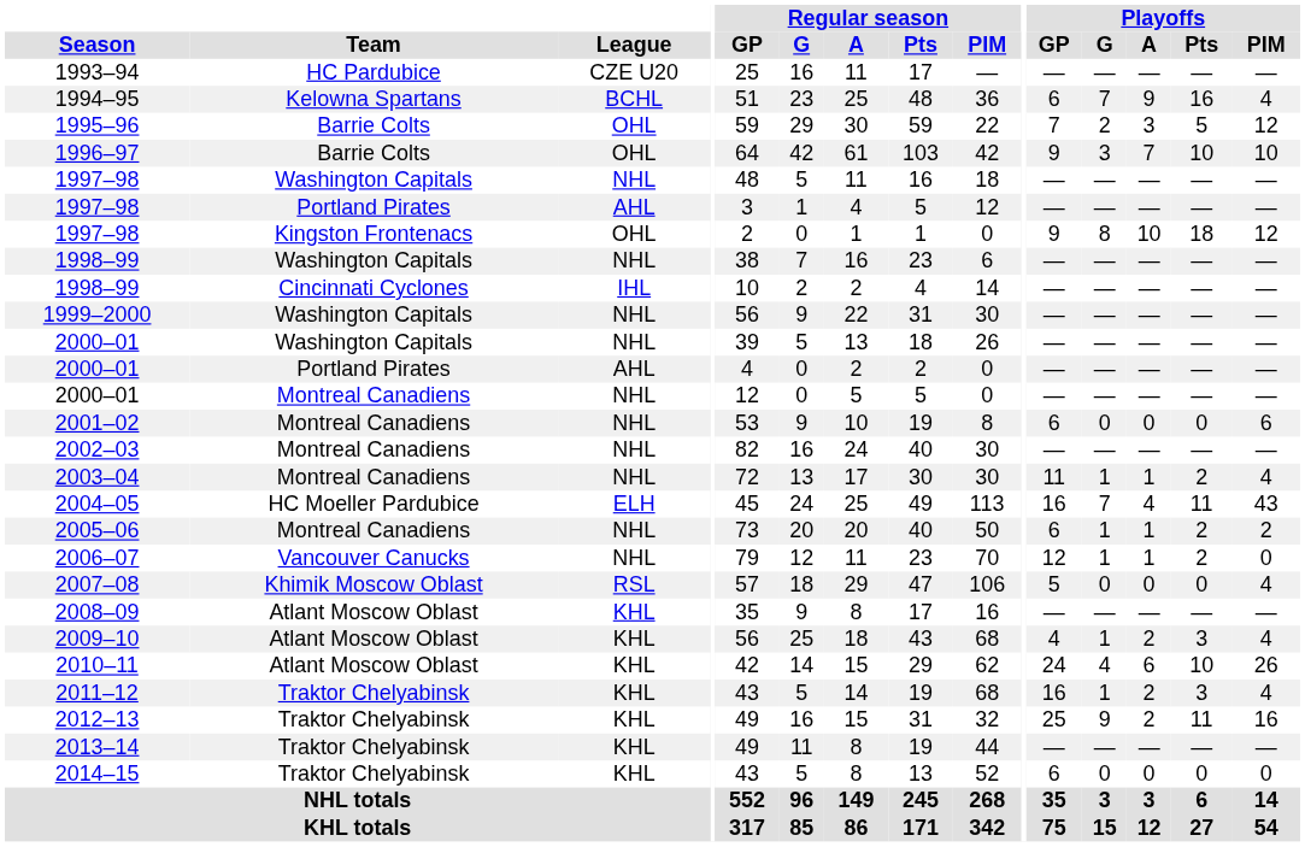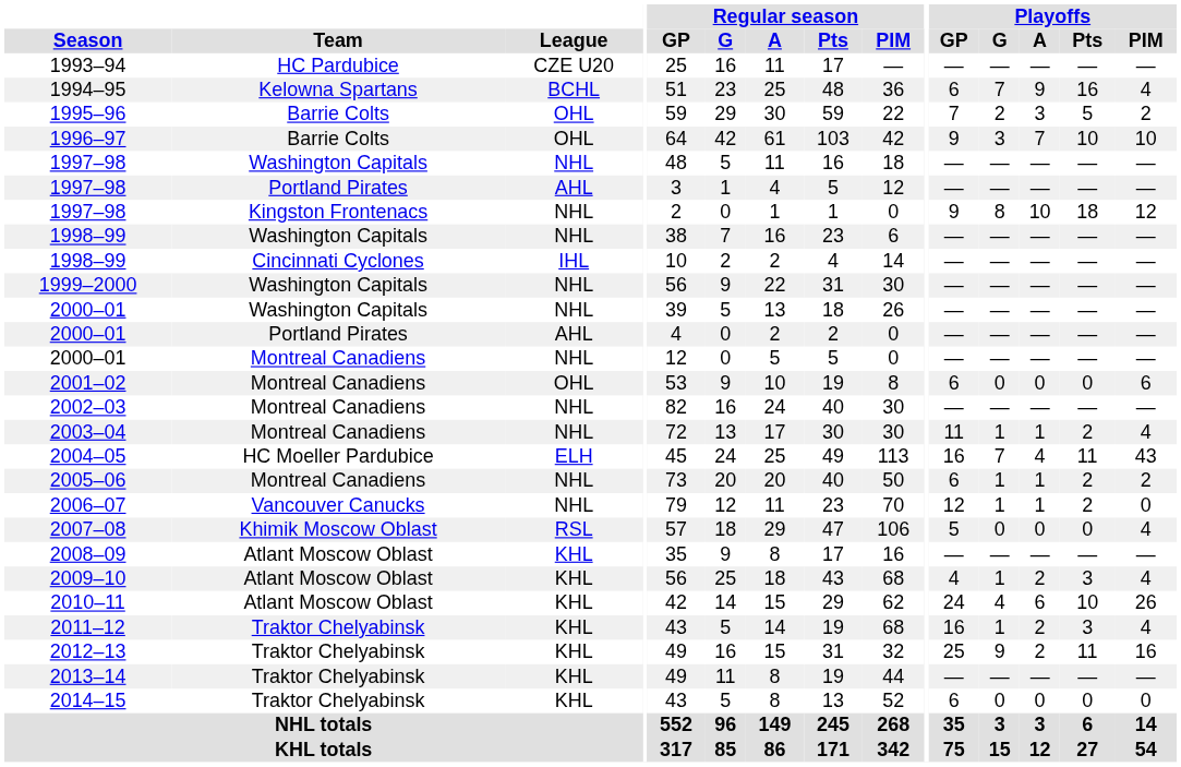 <table border="0" cellpadding="1" cellspacing="0" style="text-align:center; width:60em">
 <tr bgcolor="#e0e0e0">
 <th colspan="3" bgcolor="#ffffff"></th>
 <th rowspan="99" bgcolor="#ffffff"></th>
 <th colspan="5"><a href='#'>Regular season</a></th>
 <th rowspan="99" bgcolor="#ffffff"></th>
 <th colspan="5"><a href='#'>Playoffs</a></th>
 </tr>
 <tr bgcolor="#e0e0e0">
 <th><a href='#'>Season</a></th>
 <th>Team</th>
 <th>League</th>
 <th>GP</th>
 <th><a href='#'>G</a></th>
 <th><a href='#'>A</a></th>
 <th><a href='#'>Pts</a></th>
 <th><a href='#'>PIM</a></th>
 <th>GP</th>
 <th>G</th>
 <th>A</th>
 <th>Pts</th>
 <th>PIM</th>
 </tr>
 <tr>
 <td>1993–94</td>
 <td><a href='#'>HC Pardubice</a></td>
 <td>CZE U20</td>
 <td>25</td>
 <td>16</td>
 <td>11</td>
 <td>17</td>
 <td>—</td>
 <td>—</td>
 <td>—</td>
 <td>—</td>
 <td>—</td>
 <td>—</td>
 </tr>
 <tr bgcolor="#f0f0f0">
 <td>1994–95</td>
 <td><a href='#'>Kelowna Spartans</a></td>
 <td><a href='#'>BCHL</a></td>
 <td>51</td>
 <td>23</td>
 <td>25</td>
 <td>48</td>
 <td>36</td>
 <td>6</td>
 <td>7</td>
 <td>9</td>
 <td>16</td>
 <td>4</td>
 </tr>
 <tr>
 <td><a href='#'>1995–96</a></td>
 <td><a href='#'>Barrie Colts</a></td>
 <td><a href='#'>OHL</a></td>
 <td>59</td>
 <td>29</td>
 <td>30</td>
 <td>59</td>
 <td>22</td>
 <td>7</td>
 <td>2</td>
 <td>3</td>
 <td>5</td>
-<td>12</td>
+<td>2</td>
 </tr>
 <tr bgcolor="#f0f0f0">
 <td><a href='#'>1996–97</a></td>
 <td>Barrie Colts</td>
 <td>OHL</td>
 <td>64</td>
 <td>42</td>
 <td>61</td>
 <td>103</td>
 <td>42</td>
 <td>9</td>
 <td>3</td>
 <td>7</td>
 <td>10</td>
 <td>10</td>
 </tr>
 <tr>
 <td><a href='#'>1997–98</a></td>
 <td><a href='#'>Washington Capitals</a></td>
 <td><a href='#'>NHL</a></td>
 <td>48</td>
 <td>5</td>
 <td>11</td>
 <td>16</td>
 <td>18</td>
 <td>—</td>
 <td>—</td>
 <td>—</td>
 <td>—</td>
 <td>—</td>
 </tr>
 <tr bgcolor="#f0f0f0">
 <td><a href='#'>1997–98</a></td>
 <td><a href='#'>Portland Pirates</a></td>
 <td><a href='#'>AHL</a></td>
 <td>3</td>
 <td>1</td>
 <td>4</td>
 <td>5</td>
 <td>12</td>
 <td>—</td>
 <td>—</td>
 <td>—</td>
 <td>—</td>
 <td>—</td>
 </tr>
 <tr>
 <td><a href='#'>1997–98</a></td>
 <td><a href='#'>Kingston Frontenacs</a></td>
-<td>OHL</td>
+<td>NHL</td>
 <td>2</td>
 <td>0</td>
 <td>1</td>
 <td>1</td>
 <td>0</td>
 <td>9</td>
 <td>8</td>
 <td>10</td>
 <td>18</td>
 <td>12</td>
 </tr>
 <tr bgcolor="#f0f0f0">
 <td><a href='#'>1998–99</a></td>
 <td>Washington Capitals</td>
 <td>NHL</td>
 <td>38</td>
 <td>7</td>
 <td>16</td>
 <td>23</td>
 <td>6</td>
 <td>—</td>
 <td>—</td>
 <td>—</td>
 <td>—</td>
 <td>—</td>
 </tr>
 <tr>
 <td><a href='#'>1998–99</a></td>
 <td><a href='#'>Cincinnati Cyclones</a></td>
 <td><a href='#'>IHL</a></td>
 <td>10</td>
 <td>2</td>
 <td>2</td>
 <td>4</td>
 <td>14</td>
 <td>—</td>
 <td>—</td>
 <td>—</td>
 <td>—</td>
 <td>—</td>
 </tr>
 <tr bgcolor="#f0f0f0">
 <td><a href='#'>1999–2000</a></td>
 <td>Washington Capitals</td>
 <td>NHL</td>
 <td>56</td>
 <td>9</td>
 <td>22</td>
 <td>31</td>
 <td>30</td>
 <td>—</td>
 <td>—</td>
 <td>—</td>
 <td>—</td>
 <td>—</td>
 </tr>
 <tr>
 <td><a href='#'>2000–01</a></td>
 <td>Washington Capitals</td>
 <td>NHL</td>
 <td>39</td>
 <td>5</td>
 <td>13</td>
 <td>18</td>
 <td>26</td>
 <td>—</td>
 <td>—</td>
 <td>—</td>
 <td>—</td>
 <td>—</td>
 </tr>
 <tr bgcolor="#f0f0f0">
 <td><a href='#'>2000–01</a></td>
 <td>Portland Pirates</td>
 <td>AHL</td>
 <td>4</td>
 <td>0</td>
 <td>2</td>
 <td>2</td>
 <td>0</td>
 <td>—</td>
 <td>—</td>
 <td>—</td>
 <td>—</td>
 <td>—</td>
 </tr>
 <tr>
 <td>2000–01</td>
 <td><a href='#'>Montreal Canadiens</a></td>
 <td>NHL</td>
 <td>12</td>
 <td>0</td>
 <td>5</td>
 <td>5</td>
 <td>0</td>
 <td>—</td>
 <td>—</td>
 <td>—</td>
 <td>—</td>
 <td>—</td>
 </tr>
 <tr bgcolor="#f0f0f0">
 <td><a href='#'>2001–02</a></td>
 <td>Montreal Canadiens</td>
-<td>NHL</td>
+<td>OHL</td>
 <td>53</td>
 <td>9</td>
 <td>10</td>
 <td>19</td>
 <td>8</td>
 <td>6</td>
 <td>0</td>
 <td>0</td>
 <td>0</td>
 <td>6</td>
 </tr>
 <tr>
 <td><a href='#'>2002–03</a></td>
 <td>Montreal Canadiens</td>
 <td>NHL</td>
 <td>82</td>
 <td>16</td>
 <td>24</td>
 <td>40</td>
 <td>30</td>
 <td>—</td>
 <td>—</td>
 <td>—</td>
 <td>—</td>
 <td>—</td>
 </tr>
 <tr bgcolor="#f0f0f0">
 <td><a href='#'>2003–04</a></td>
 <td>Montreal Canadiens</td>
 <td>NHL</td>
 <td>72</td>
 <td>13</td>
 <td>17</td>
 <td>30</td>
 <td>30</td>
 <td>11</td>
 <td>1</td>
 <td>1</td>
 <td>2</td>
 <td>4</td>
 </tr>
 <tr>
 <td><a href='#'>2004–05</a></td>
 <td>HC Moeller Pardubice</td>
 <td><a href='#'>ELH</a></td>
 <td>45</td>
 <td>24</td>
 <td>25</td>
 <td>49</td>
 <td>113</td>
 <td>16</td>
 <td>7</td>
 <td>4</td>
 <td>11</td>
 <td>43</td>
 </tr>
 <tr bgcolor="#f0f0f0">
 <td><a href='#'>2005–06</a></td>
 <td>Montreal Canadiens</td>
 <td>NHL</td>
 <td>73</td>
 <td>20</td>
 <td>20</td>
 <td>40</td>
 <td>50</td>
 <td>6</td>
 <td>1</td>
 <td>1</td>
 <td>2</td>
 <td>2</td>
 </tr>
 <tr>
 <td><a href='#'>2006–07</a></td>
 <td><a href='#'>Vancouver Canucks</a></td>
 <td>NHL</td>
 <td>79</td>
 <td>12</td>
 <td>11</td>
 <td>23</td>
 <td>70</td>
 <td>12</td>
 <td>1</td>
 <td>1</td>
 <td>2</td>
 <td>0</td>
 </tr>
 <tr bgcolor="#f0f0f0">
 <td><a href='#'>2007–08</a></td>
 <td><a href='#'>Khimik Moscow Oblast</a></td>
 <td><a href='#'>RSL</a></td>
 <td>57</td>
 <td>18</td>
 <td>29</td>
 <td>47</td>
 <td>106</td>
 <td>5</td>
 <td>0</td>
 <td>0</td>
 <td>0</td>
 <td>4</td>
 </tr>
 <tr>
 <td><a href='#'>2008–09</a></td>
 <td>Atlant Moscow Oblast</td>
 <td><a href='#'>KHL</a></td>
 <td>35</td>
 <td>9</td>
 <td>8</td>
 <td>17</td>
 <td>16</td>
 <td>—</td>
 <td>—</td>
 <td>—</td>
 <td>—</td>
 <td>—</td>
 </tr>
 <tr bgcolor="#f0f0f0">
 <td><a href='#'>2009–10</a></td>
 <td>Atlant Moscow Oblast</td>
 <td>KHL</td>
 <td>56</td>
 <td>25</td>
 <td>18</td>
 <td>43</td>
 <td>68</td>
 <td>4</td>
 <td>1</td>
 <td>2</td>
 <td>3</td>
 <td>4</td>
 </tr>
 <tr>
 <td><a href='#'>2010–11</a></td>
 <td>Atlant Moscow Oblast</td>
 <td>KHL</td>
 <td>42</td>
 <td>14</td>
 <td>15</td>
 <td>29</td>
 <td>62</td>
 <td>24</td>
 <td>4</td>
 <td>6</td>
 <td>10</td>
 <td>26</td>
 </tr>
 <tr bgcolor="#f0f0f0">
 <td><a href='#'>2011–12</a></td>
 <td><a href='#'>Traktor Chelyabinsk</a></td>
 <td>KHL</td>
 <td>43</td>
 <td>5</td>
 <td>14</td>
 <td>19</td>
 <td>68</td>
 <td>16</td>
 <td>1</td>
 <td>2</td>
 <td>3</td>
 <td>4</td>
 </tr>
 <tr>
 <td><a href='#'>2012–13</a></td>
 <td>Traktor Chelyabinsk</td>
 <td>KHL</td>
 <td>49</td>
 <td>16</td>
 <td>15</td>
 <td>31</td>
 <td>32</td>
 <td>25</td>
 <td>9</td>
 <td>2</td>
 <td>11</td>
 <td>16</td>
 </tr>
 <tr bgcolor="#f0f0f0">
 <td><a href='#'>2013–14</a></td>
 <td>Traktor Chelyabinsk</td>
 <td>KHL</td>
 <td>49</td>
 <td>11</td>
 <td>8</td>
 <td>19</td>
 <td>44</td>
 <td>—</td>
 <td>—</td>
 <td>—</td>
 <td>—</td>
 <td>—</td>
 </tr>
 <tr>
 <td><a href='#'>2014–15</a></td>
 <td>Traktor Chelyabinsk</td>
 <td>KHL</td>
 <td>43</td>
 <td>5</td>
 <td>8</td>
 <td>13</td>
 <td>52</td>
 <td>6</td>
 <td>0</td>
 <td>0</td>
 <td>0</td>
 <td>0</td>
 </tr>
 <tr bgcolor="#e0e0e0">
 <th colspan="3">NHL totals</th>
 <th>552</th>
 <th>96</th>
 <th>149</th>
 <th>245</th>
 <th>268</th>
 <th>35</th>
 <th>3</th>
 <th>3</th>
 <th>6</th>
 <th>14</th>
 </tr>
 <tr bgcolor="#e0e0e0">
 <th colspan="3">KHL totals</th>
 <th>317</th>
 <th>85</th>
 <th>86</th>
 <th>171</th>
 <th>342</th>
 <th>75</th>
 <th>15</th>
 <th>12</th>
 <th>27</th>
 <th>54</th>
 </tr>
 </table>
